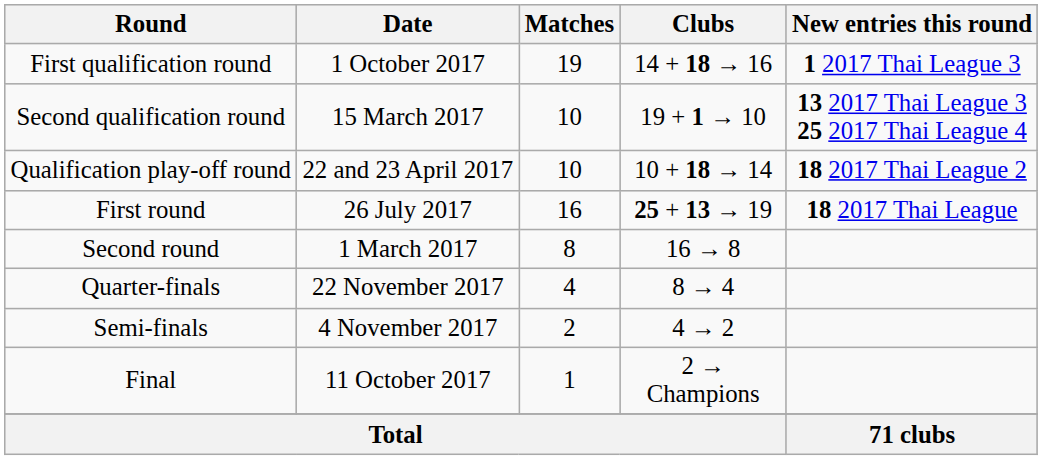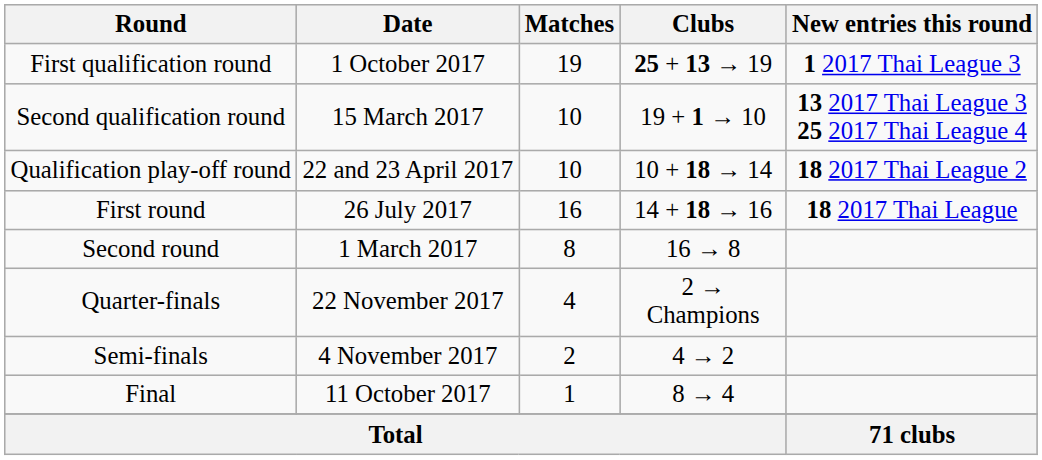 <table class="wikitable">
 <tr>
 <th>Round</th>
 <th>Date</th>
 <th>Matches</th>
 <th width=100>Clubs</th>
 <th>New entries this round</th>
 </tr>
 <tr align=center>
 <td>First qualification round</td>
 <td>1 October 2017</td>
 <td>19</td>
-<td>14 + <strong>18</strong> → 16</td>
+<td><strong>25</strong> + <strong>13</strong> → 19</td>
 <td><strong>1</strong> <a href='#'>2017 Thai League 3</a></td>
 </tr>
 <tr align=center>
 <td>Second qualification round</td>
 <td>15 March 2017</td>
 <td>10</td>
 <td>19 + <strong>1</strong> → 10</td>
 <td><strong>13</strong> <a href='#'>2017 Thai League 3</a><br><strong>25</strong> <a href='#'>2017 Thai League 4</a></td>
 </tr>
 <tr align=center>
 <td>Qualification play-off round</td>
 <td>22 and 23 April 2017</td>
 <td>10</td>
 <td>10 + <strong>18</strong> → 14</td>
 <td><strong>18</strong> <a href='#'>2017 Thai League 2</a></td>
 </tr>
 <tr align=center>
 <td>First round</td>
 <td>26 July 2017</td>
 <td>16</td>
-<td><strong>25</strong> + <strong>13</strong> → 19</td>
+<td>14 + <strong>18</strong> → 16</td>
 <td><strong>18</strong> <a href='#'>2017 Thai League</a></td>
 </tr>
 <tr align=center>
 <td>Second round</td>
 <td>1 March 2017</td>
 <td>8</td>
 <td>16 → 8</td>
 <td></td>
 </tr>
 <tr align=center>
 <td>Quarter-finals</td>
 <td>22 November 2017</td>
 <td>4</td>
-<td>8 → 4</td>
+<td>2 → Champions</td>
 <td></td>
 </tr>
 <tr align=center>
 <td>Semi-finals</td>
 <td>4 November 2017</td>
 <td>2</td>
 <td>4 → 2</td>
 <td></td>
 </tr>
 <tr align=center>
 <td>Final</td>
 <td>11 October 2017</td>
 <td>1</td>
-<td>2 → Champions</td>
+<td>8 → 4</td>
 <td></td>
 </tr>
 <tr align=left|>
 </tr>
 <tr>
 <th colspan=4>Total</th>
 <th>71 clubs</th>
 </tr>
 </table>
